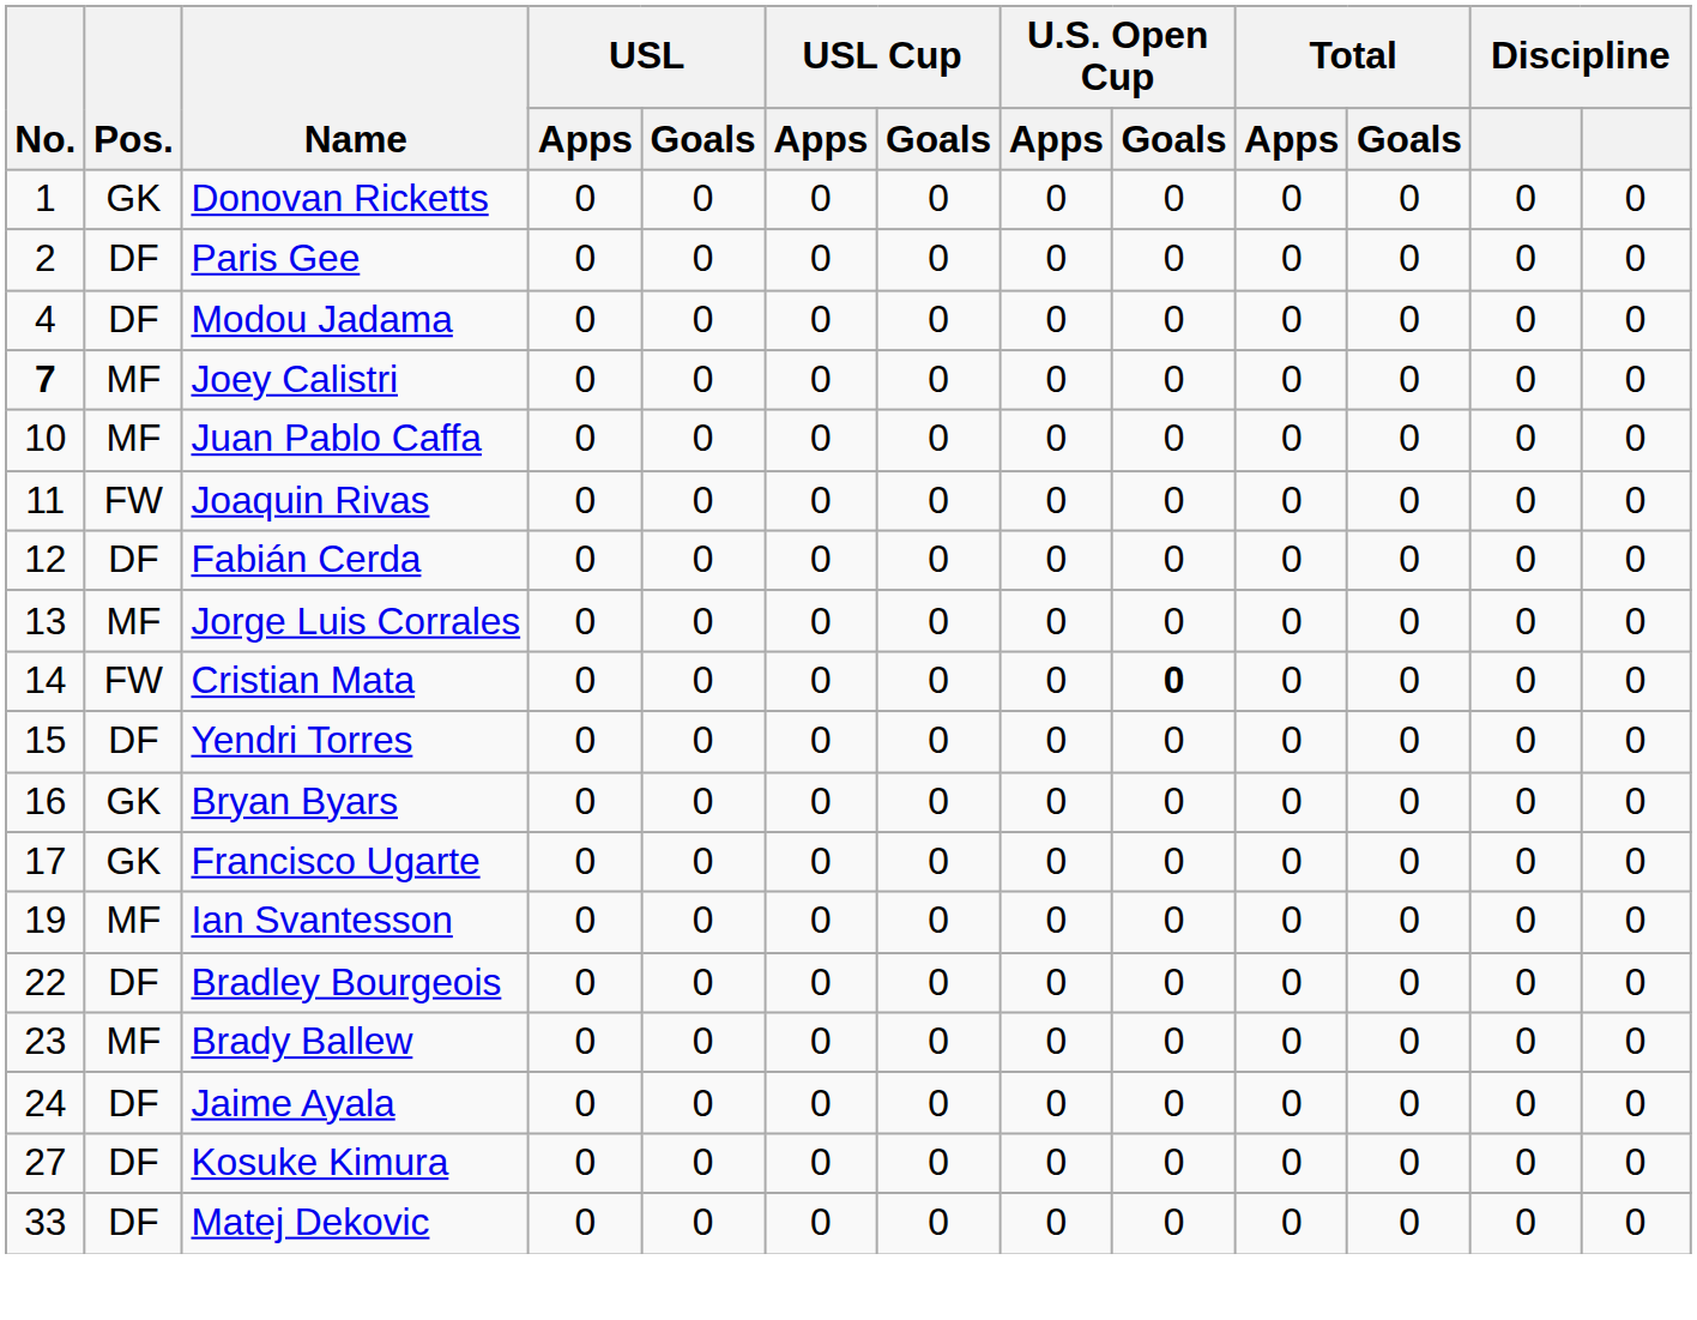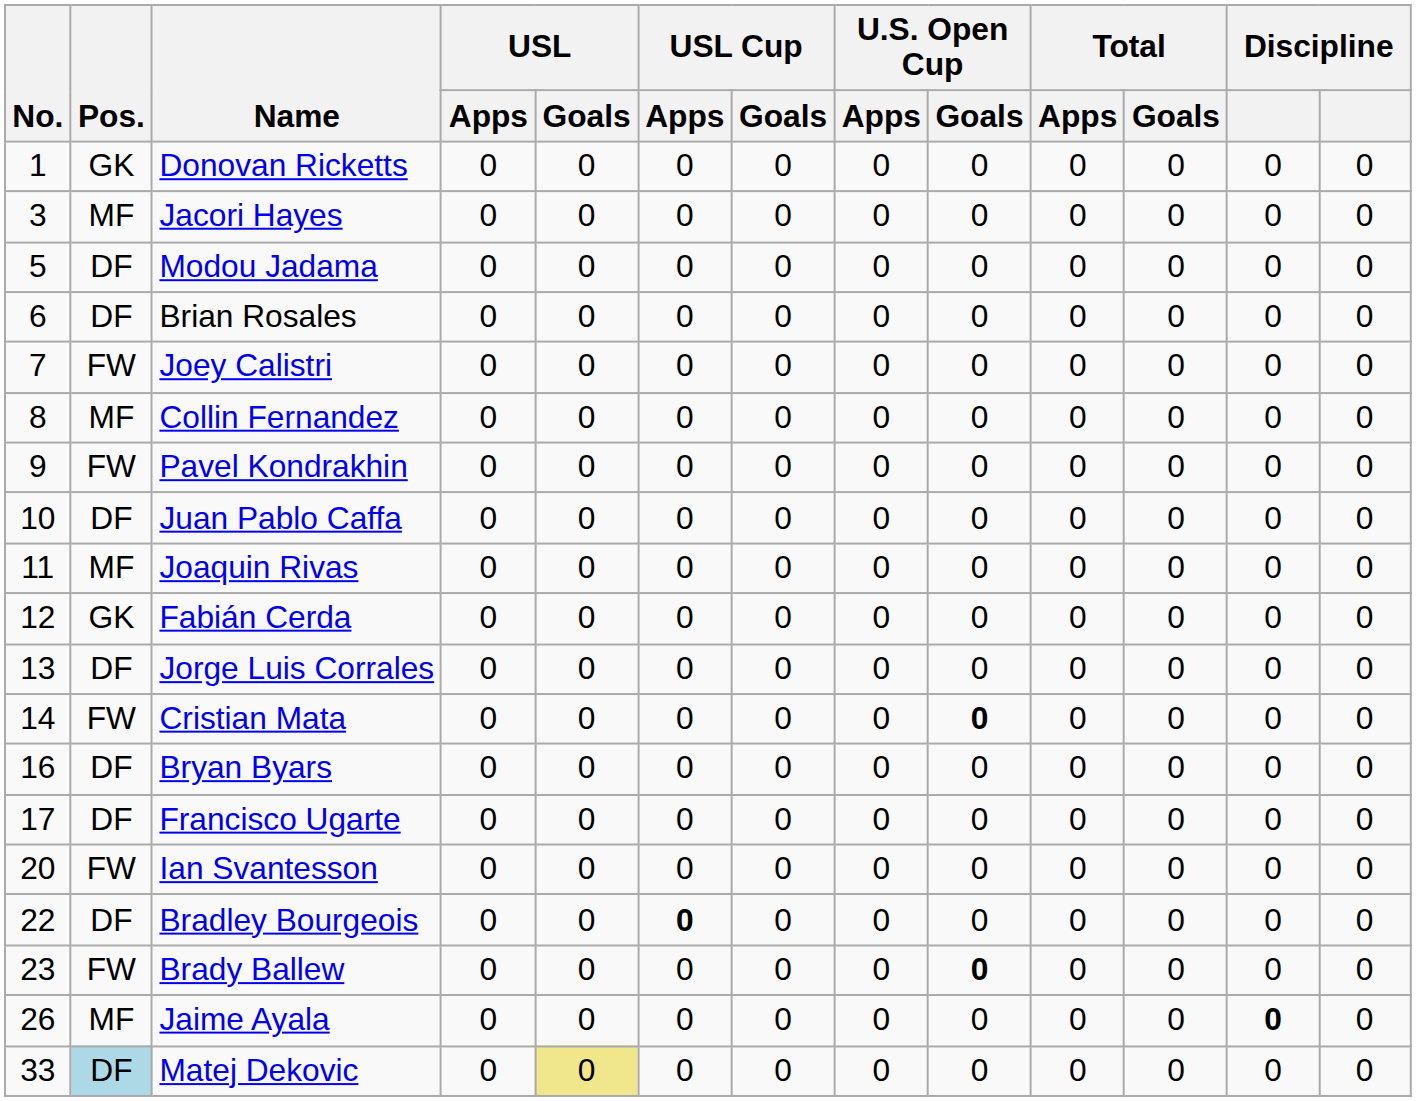 <table class="wikitable" style="text-align:center">
 <tr>
 <th rowspan="2" style="vertical-align:bottom;">No.</th>
 <th rowspan="2" style="vertical-align:bottom;">Pos.</th>
 <th rowspan="2" style="vertical-align:bottom;">Name</th>
 <th colspan="2" style="width:85px;">USL</th>
 <th colspan="2" style="width:85px;">USL Cup</th>
 <th colspan="2" style="width:85px;">U.S. Open Cup</th>
 <th colspan="2" style="width:85px;">Total</th>
 <th colspan="2" style="width:85px;">Discipline</th>
 </tr>
 <tr>
 <th>Apps</th>
 <th>Goals</th>
 <th>Apps</th>
 <th>Goals</th>
 <th>Apps</th>
 <th>Goals</th>
 <th>Apps</th>
 <th>Goals</th>
 <th></th>
 <th></th>
 </tr>
 <tr>
 <td>1</td>
 <td>GK</td>
 <td align="left"> <a href='#'>Donovan Ricketts</a></td>
 <td>0</td>
 <td>0</td>
 <td>0</td>
 <td>0</td>
 <td>0</td>
 <td>0</td>
 <td>0</td>
 <td>0</td>
 <td>0</td>
 <td>0</td>
 </tr>
 <tr>
-<td>2</td>
-<td>DF</td>
-<td style="text-align:left;"> <a href='#'>Paris Gee</a></td>
+<td>3</td>
+<td>MF</td>
+<td align="left"> <a href='#'>Jacori Hayes</a></td>
 <td>0</td>
 <td>0</td>
 <td>0</td>
 <td>0</td>
 <td>0</td>
 <td>0</td>
 <td>0</td>
 <td>0</td>
 <td>0</td>
 <td>0</td>
 </tr>
 <tr>
-<td>4</td>
+<td>5</td>
 <td>DF</td>
 <td align="left"> <a href='#'>Modou Jadama</a></td>
 <td>0</td>
 <td>0</td>
 <td>0</td>
 <td>0</td>
 <td>0</td>
 <td>0</td>
 <td>0</td>
 <td>0</td>
 <td>0</td>
 <td>0</td>
 </tr>
 <tr>
-<td><strong>7</strong></td>
-<td>MF</td>
+<td>6</td>
+<td>DF</td>
+<td align="left"> Brian Rosales</td>
+<td>0</td>
+<td>0</td>
+<td>0</td>
+<td>0</td>
+<td>0</td>
+<td>0</td>
+<td>0</td>
+<td>0</td>
+<td>0</td>
+<td>0</td>
+</tr>
+<tr>
+<td>7</td>
+<td>FW</td>
 <td align="left"> <a href='#'>Joey Calistri</a></td>
 <td>0</td>
 <td>0</td>
 <td>0</td>
 <td>0</td>
 <td>0</td>
 <td>0</td>
 <td>0</td>
 <td>0</td>
 <td>0</td>
 <td>0</td>
 </tr>
 <tr>
+<td>8</td>
+<td>MF</td>
+<td align="left"> <a href='#'>Collin Fernandez</a></td>
+<td>0</td>
+<td>0</td>
+<td>0</td>
+<td>0</td>
+<td>0</td>
+<td>0</td>
+<td>0</td>
+<td>0</td>
+<td>0</td>
+<td>0</td>
+</tr>
+<tr>
+<td>9</td>
+<td>FW</td>
+<td align="left"> <a href='#'>Pavel Kondrakhin</a></td>
+<td>0</td>
+<td>0</td>
+<td>0</td>
+<td>0</td>
+<td>0</td>
+<td>0</td>
+<td>0</td>
+<td>0</td>
+<td>0</td>
+<td>0</td>
+</tr>
+<tr>
 <td>10</td>
-<td>MF</td>
+<td>DF</td>
 <td align="left"> <a href='#'>Juan Pablo Caffa</a></td>
 <td>0</td>
 <td>0</td>
 <td>0</td>
 <td>0</td>
 <td>0</td>
 <td>0</td>
 <td>0</td>
 <td>0</td>
 <td>0</td>
 <td>0</td>
 </tr>
 <tr>
 <td>11</td>
-<td>FW</td>
+<td>MF</td>
 <td align="left"> <a href='#'>Joaquin Rivas</a></td>
 <td>0</td>
 <td>0</td>
 <td>0</td>
 <td>0</td>
 <td>0</td>
 <td>0</td>
 <td>0</td>
 <td>0</td>
 <td>0</td>
 <td>0</td>
 </tr>
 <tr>
 <td>12</td>
-<td>DF</td>
+<td>GK</td>
 <td align="left"> <a href='#'>Fabián Cerda</a></td>
 <td>0</td>
 <td>0</td>
 <td>0</td>
 <td>0</td>
 <td>0</td>
 <td>0</td>
 <td>0</td>
 <td>0</td>
 <td>0</td>
 <td>0</td>
 </tr>
 <tr>
 <td>13</td>
-<td>MF</td>
+<td>DF</td>
 <td align="left"> <a href='#'>Jorge Luis Corrales</a></td>
 <td>0</td>
 <td>0</td>
 <td>0</td>
 <td>0</td>
 <td>0</td>
 <td>0</td>
 <td>0</td>
 <td>0</td>
 <td>0</td>
 <td>0</td>
 </tr>
 <tr>
 <td>14</td>
 <td>FW</td>
 <td align="left"> <a href='#'>Cristian Mata</a></td>
 <td>0</td>
 <td>0</td>
 <td>0</td>
 <td>0</td>
 <td>0</td>
 <td><strong>0</strong></td>
 <td>0</td>
 <td>0</td>
 <td>0</td>
 <td>0</td>
 </tr>
 <tr>
-<td>15</td>
+<td>16</td>
 <td>DF</td>
-<td align="left"> <a href='#'>Yendri Torres</a></td>
-<td>0</td>
-<td>0</td>
-<td>0</td>
-<td>0</td>
-<td>0</td>
-<td>0</td>
-<td>0</td>
-<td>0</td>
-<td>0</td>
-<td>0</td>
-</tr>
-<tr>
-<td>16</td>
-<td>GK</td>
 <td align="left"> <a href='#'>Bryan Byars</a></td>
 <td>0</td>
 <td>0</td>
 <td>0</td>
 <td>0</td>
 <td>0</td>
 <td>0</td>
 <td>0</td>
 <td>0</td>
 <td>0</td>
 <td>0</td>
 </tr>
 <tr>
 <td>17</td>
-<td>GK</td>
+<td>DF</td>
 <td align="left"> <a href='#'>Francisco Ugarte</a></td>
 <td>0</td>
 <td>0</td>
 <td>0</td>
 <td>0</td>
 <td>0</td>
 <td>0</td>
 <td>0</td>
 <td>0</td>
 <td>0</td>
 <td>0</td>
 </tr>
 <tr>
-<td>19</td>
-<td>MF</td>
+<td>20</td>
+<td>FW</td>
 <td align="left"> <a href='#'>Ian Svantesson</a></td>
 <td>0</td>
 <td>0</td>
 <td>0</td>
 <td>0</td>
 <td>0</td>
 <td>0</td>
 <td>0</td>
 <td>0</td>
 <td>0</td>
 <td>0</td>
 </tr>
 <tr>
 <td>22</td>
 <td>DF</td>
 <td align="left"> <a href='#'>Bradley Bourgeois</a></td>
 <td>0</td>
 <td>0</td>
-<td>0</td>
+<td><strong>0</strong></td>
 <td>0</td>
 <td>0</td>
 <td>0</td>
 <td>0</td>
 <td>0</td>
 <td>0</td>
 <td>0</td>
 </tr>
 <tr>
 <td>23</td>
-<td>MF</td>
+<td>FW</td>
 <td align="left"> <a href='#'>Brady Ballew</a></td>
 <td>0</td>
 <td>0</td>
 <td>0</td>
 <td>0</td>
 <td>0</td>
-<td>0</td>
+<td><strong>0</strong></td>
 <td>0</td>
 <td>0</td>
 <td>0</td>
 <td>0</td>
 </tr>
 <tr>
-<td>24</td>
-<td>DF</td>
+<td>26</td>
+<td>MF</td>
 <td align="left"> <a href='#'>Jaime Ayala</a></td>
 <td>0</td>
 <td>0</td>
 <td>0</td>
 <td>0</td>
 <td>0</td>
 <td>0</td>
 <td>0</td>
 <td>0</td>
-<td>0</td>
-<td>0</td>
-</tr>
-<tr>
-<td>27</td>
-<td>DF</td>
-<td align="left"> <a href='#'>Kosuke Kimura</a></td>
-<td>0</td>
-<td>0</td>
-<td>0</td>
-<td>0</td>
-<td>0</td>
-<td>0</td>
-<td>0</td>
-<td>0</td>
-<td>0</td>
+<td><strong>0</strong></td>
 <td>0</td>
 </tr>
 <tr>
 <td>33</td>
-<td>DF</td>
+<td style="background: lightblue;">DF</td>
 <td align="left"> <a href='#'>Matej Dekovic</a></td>
 <td>0</td>
-<td>0</td>
+<td style="background: khaki;">0</td>
 <td>0</td>
 <td>0</td>
 <td>0</td>
 <td>0</td>
 <td>0</td>
 <td>0</td>
 <td>0</td>
 <td>0</td>
 </tr>
 </table>
